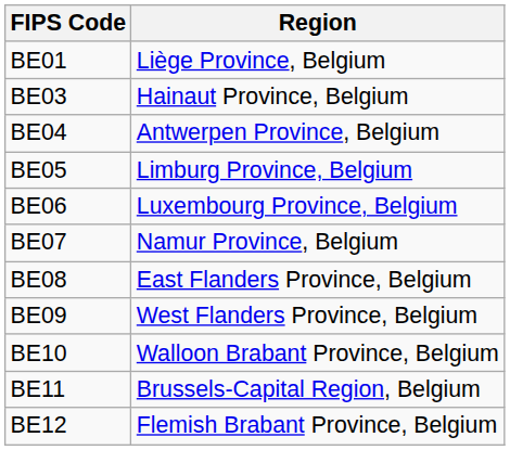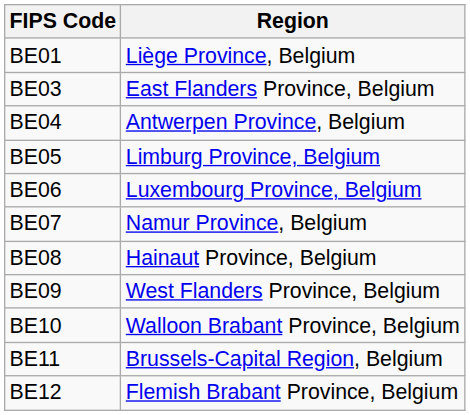 <table class="wikitable">
 <tr>
 <th>FIPS Code</th>
 <th>Region</th>
 </tr>
 <tr>
 <td>BE01</td>
 <td><a href='#'>Liège Province</a>, Belgium</td>
 </tr>
 <tr>
 <td>BE03</td>
-<td><a href='#'>Hainaut</a> Province, Belgium</td>
+<td><a href='#'>East Flanders</a> Province, Belgium</td>
 </tr>
 <tr>
 <td>BE04</td>
 <td><a href='#'>Antwerpen Province</a>, Belgium</td>
 </tr>
 <tr>
 <td>BE05</td>
 <td><a href='#'>Limburg Province, Belgium</a></td>
 </tr>
 <tr>
 <td>BE06</td>
 <td><a href='#'>Luxembourg Province, Belgium</a></td>
 </tr>
 <tr>
 <td>BE07</td>
 <td><a href='#'>Namur Province</a>, Belgium</td>
 </tr>
 <tr>
 <td>BE08</td>
-<td><a href='#'>East Flanders</a> Province, Belgium</td>
+<td><a href='#'>Hainaut</a> Province, Belgium</td>
 </tr>
 <tr>
 <td>BE09</td>
 <td><a href='#'>West Flanders</a> Province, Belgium</td>
 </tr>
 <tr>
 <td>BE10</td>
 <td><a href='#'>Walloon Brabant</a> Province, Belgium</td>
 </tr>
 <tr>
 <td>BE11</td>
 <td><a href='#'>Brussels-Capital Region</a>, Belgium</td>
 </tr>
 <tr>
 <td>BE12</td>
 <td><a href='#'>Flemish Brabant</a> Province, Belgium</td>
 </tr>
 </table>
